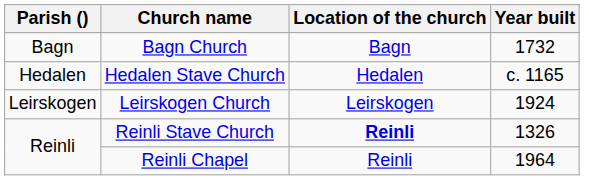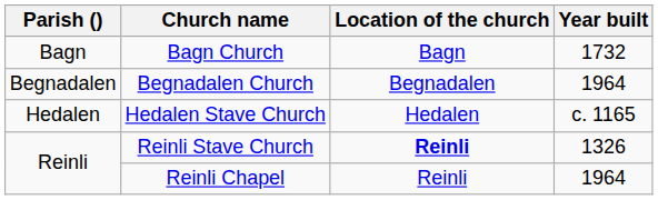 <table class="wikitable" style="text-align:center">
 <tr>
 <th>Parish ()</th>
 <th>Church name</th>
 <th>Location of the church</th>
 <th>Year built</th>
 </tr>
 <tr>
 <td rowspan="1">Bagn</td>
 <td><a href='#'>Bagn Church</a></td>
 <td><a href='#'>Bagn</a></td>
 <td>1732</td>
 </tr>
 <tr>
+<td rowspan="1">Begnadalen</td>
+<td><a href='#'>Begnadalen Church</a></td>
+<td><a href='#'>Begnadalen</a></td>
+<td>1964</td>
+</tr>
+<tr>
 <td rowspan="1">Hedalen</td>
 <td><a href='#'>Hedalen Stave Church</a></td>
 <td><a href='#'>Hedalen</a></td>
 <td>c. 1165</td>
-</tr>
-<tr>
-<td rowspan="1">Leirskogen</td>
-<td><a href='#'>Leirskogen Church</a></td>
-<td><a href='#'>Leirskogen</a></td>
-<td>1924</td>
 </tr>
 <tr>
 <td rowspan="2">Reinli</td>
 <td><a href='#'>Reinli Stave Church</a></td>
 <td><strong><a href='#'>Reinli</a></strong></td>
 <td>1326</td>
 </tr>
 <tr>
 <td><a href='#'>Reinli Chapel</a></td>
 <td><a href='#'>Reinli</a></td>
 <td>1964</td>
 </tr>
 </table>
